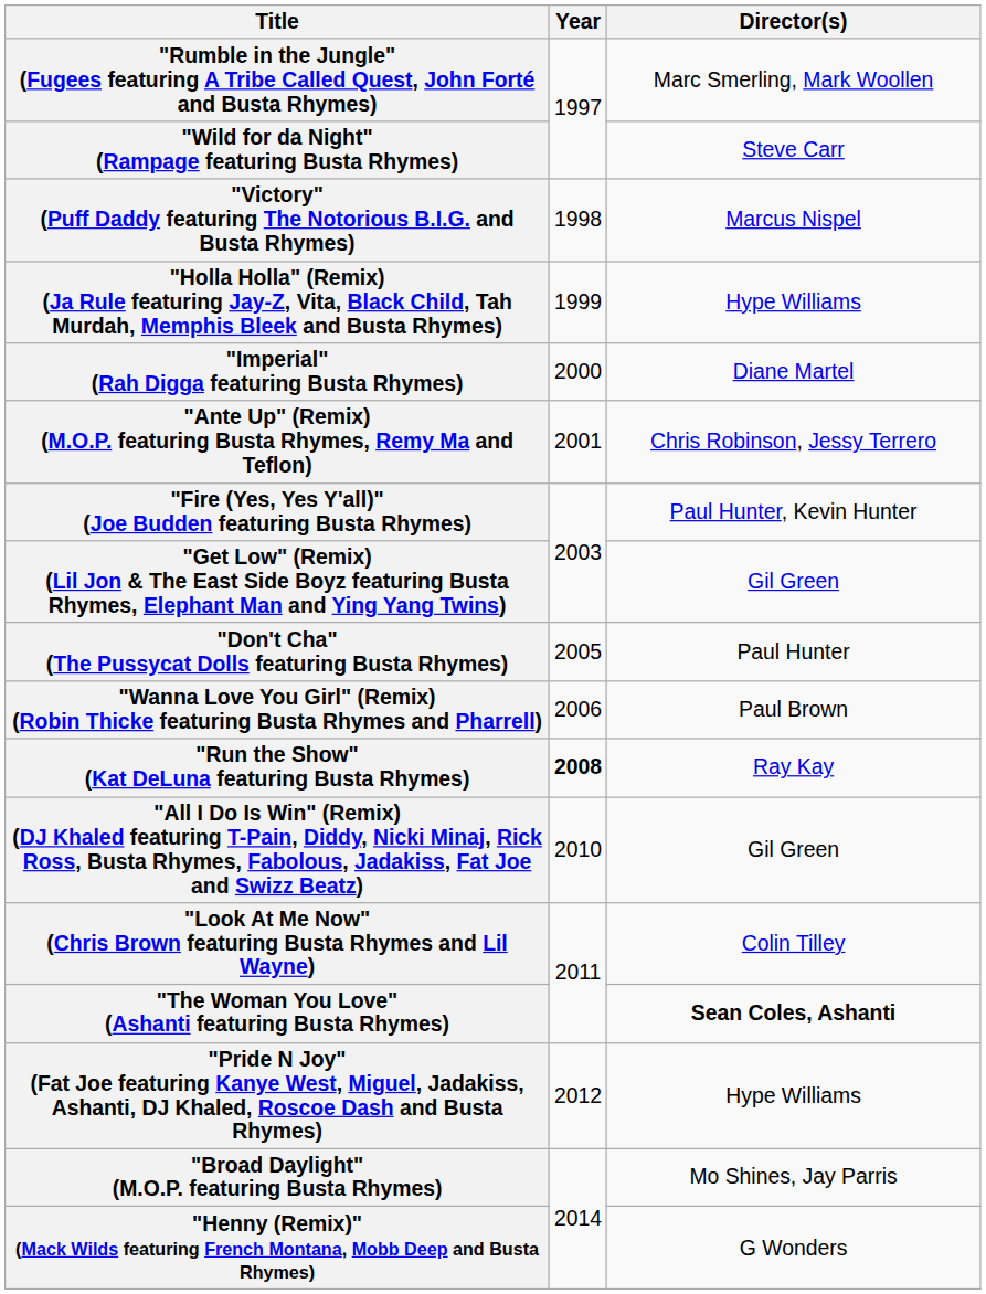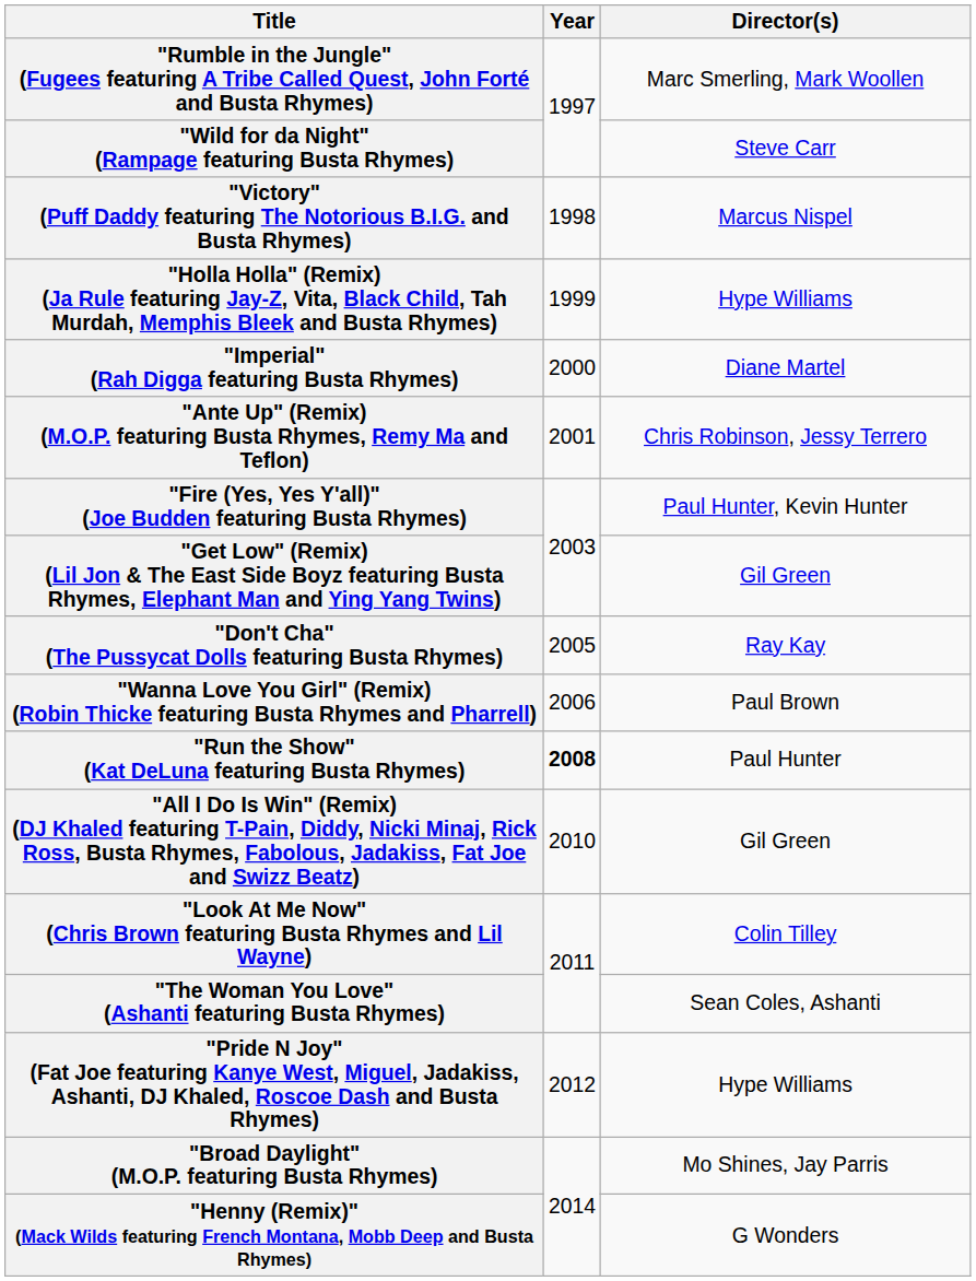 <table class="wikitable plainrowheaders" style="text-align:center;">
 <tr>
 <th scope="col" style="width:25em;">Title</th>
 <th scope="col">Year</th>
 <th scope="col" style="width:17em;">Director(s)</th>
 </tr>
 <tr>
 <th scope="row">"Rumble in the Jungle"<br><span>(<a href='#'>Fugees</a> featuring <a href='#'>A Tribe Called Quest</a>, <a href='#'>John Forté</a> and Busta Rhymes)</span></th>
 <td rowspan="2">1997</td>
 <td>Marc Smerling, <a href='#'>Mark Woollen</a></td>
 </tr>
 <tr>
 <th scope="row">"Wild for da Night"<br><span>(<a href='#'>Rampage</a> featuring Busta Rhymes)</span></th>
 <td><a href='#'>Steve Carr</a></td>
 </tr>
 <tr>
 <th scope="row">"Victory"<br><span>(<a href='#'>Puff Daddy</a> featuring <a href='#'>The Notorious B.I.G.</a> and Busta Rhymes)</span></th>
 <td>1998</td>
 <td><a href='#'>Marcus Nispel</a></td>
 </tr>
 <tr>
 <th scope="row">"Holla Holla" (Remix)<br><span>(<a href='#'>Ja Rule</a> featuring <a href='#'>Jay-Z</a>, Vita, <a href='#'>Black Child</a>, Tah Murdah, <a href='#'>Memphis Bleek</a> and Busta Rhymes)</span></th>
 <td>1999</td>
 <td><a href='#'>Hype Williams</a></td>
 </tr>
 <tr>
 <th scope="row">"Imperial"<br><span>(<a href='#'>Rah Digga</a> featuring Busta Rhymes)</span></th>
 <td>2000</td>
 <td><a href='#'>Diane Martel</a></td>
 </tr>
 <tr>
 <th scope="row">"Ante Up" (Remix)<br><span>(<a href='#'>M.O.P.</a> featuring Busta Rhymes, <a href='#'>Remy Ma</a> and Teflon)</span></th>
 <td>2001</td>
 <td><a href='#'>Chris Robinson</a>, <a href='#'>Jessy Terrero</a></td>
 </tr>
 <tr>
 <th scope="row">"Fire (Yes, Yes Y'all)"<br><span>(<a href='#'>Joe Budden</a> featuring Busta Rhymes)</span></th>
 <td rowspan="2">2003</td>
 <td><a href='#'>Paul Hunter</a>, Kevin Hunter</td>
 </tr>
 <tr>
 <th scope="row">"Get Low" (Remix)<br><span>(<a href='#'>Lil Jon</a> & The East Side Boyz featuring Busta Rhymes, <a href='#'>Elephant Man</a> and <a href='#'>Ying Yang Twins</a>)</span></th>
 <td><a href='#'>Gil Green</a></td>
 </tr>
 <tr>
 <th scope="row">"Don't Cha"<br><span>(<a href='#'>The Pussycat Dolls</a> featuring Busta Rhymes)</span></th>
 <td>2005</td>
-<td>Paul Hunter</td>
+<td><a href='#'>Ray Kay</a></td>
 </tr>
 <tr>
 <th scope="row">"Wanna Love You Girl" (Remix)<br><span>(<a href='#'>Robin Thicke</a> featuring Busta Rhymes and <a href='#'>Pharrell</a>)</span></th>
 <td>2006</td>
 <td>Paul Brown</td>
 </tr>
 <tr>
 <th scope="row">"Run the Show"<br><span>(<a href='#'>Kat DeLuna</a> featuring Busta Rhymes)</span></th>
 <td><strong>2008</strong></td>
-<td><a href='#'>Ray Kay</a></td>
+<td>Paul Hunter</td>
 </tr>
 <tr>
 <th scope="row">"All I Do Is Win" (Remix)<br><span>(<a href='#'>DJ Khaled</a> featuring <a href='#'>T-Pain</a>, <a href='#'>Diddy</a>, <a href='#'>Nicki Minaj</a>, <a href='#'>Rick Ross</a>, Busta Rhymes, <a href='#'>Fabolous</a>, <a href='#'>Jadakiss</a>, <a href='#'>Fat Joe</a> and <a href='#'>Swizz Beatz</a>)</span></th>
 <td>2010</td>
 <td>Gil Green</td>
 </tr>
 <tr>
 <th scope="row">"Look At Me Now"<br><span>(<a href='#'>Chris Brown</a> featuring Busta Rhymes and <a href='#'>Lil Wayne</a>)</span></th>
 <td rowspan="2">2011</td>
 <td><a href='#'>Colin Tilley</a></td>
 </tr>
 <tr>
 <th scope="row">"The Woman You Love"<br><span>(<a href='#'>Ashanti</a> featuring Busta Rhymes)</span></th>
-<td><strong>Sean Coles, Ashanti</strong></td>
+<td>Sean Coles, Ashanti</td>
 </tr>
 <tr>
 <th scope="row">"Pride N Joy"<br><span>(Fat Joe featuring <a href='#'>Kanye West</a>, <a href='#'>Miguel</a>, Jadakiss, Ashanti, DJ Khaled, <a href='#'>Roscoe Dash</a> and Busta Rhymes)</span></th>
 <td>2012</td>
 <td>Hype Williams</td>
 </tr>
 <tr>
 <th scope="row">"Broad Daylight"<br><span>(M.O.P. featuring Busta Rhymes)</span></th>
 <td rowspan="2">2014</td>
 <td>Mo Shines, Jay Parris</td>
 </tr>
 <tr>
 <th scope="row">"Henny (Remix)"<br><small>(<a href='#'>Mack Wilds</a> featuring <a href='#'>French Montana</a>, <a href='#'>Mobb Deep</a> and Busta Rhymes)</small></th>
 <td>G Wonders</td>
 </tr>
 </table>
